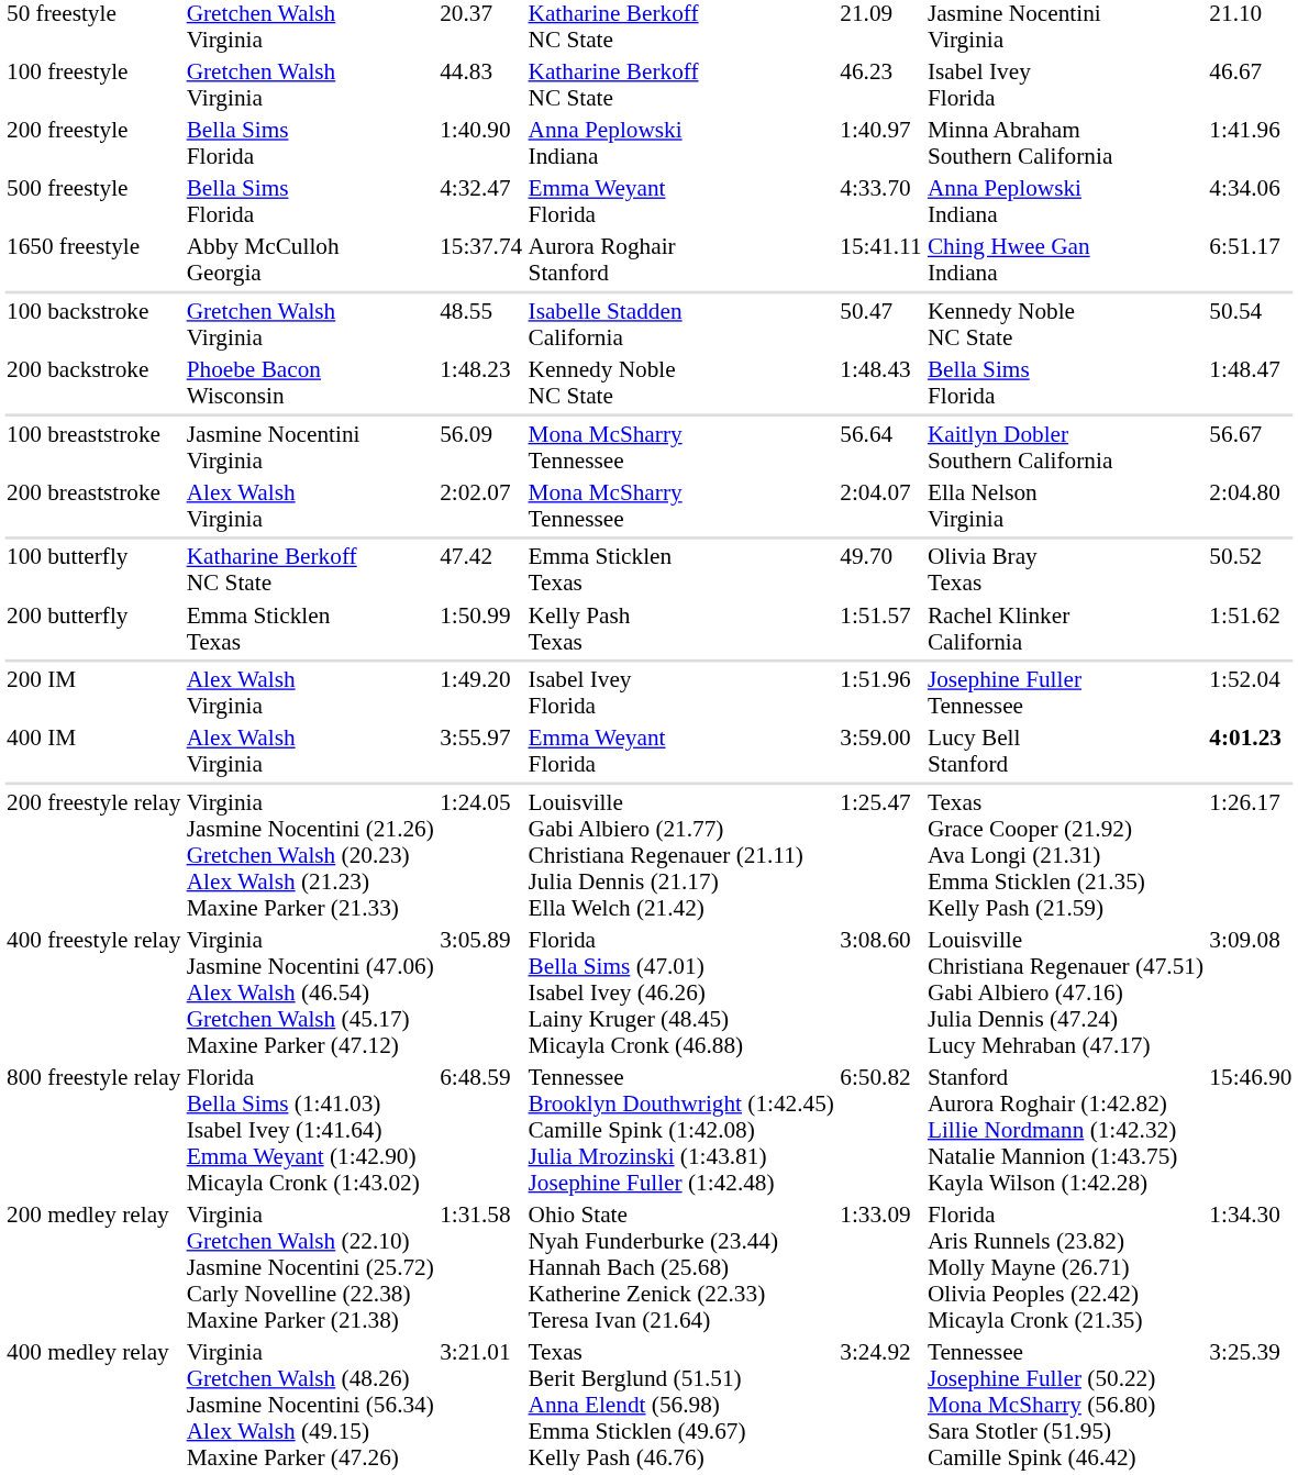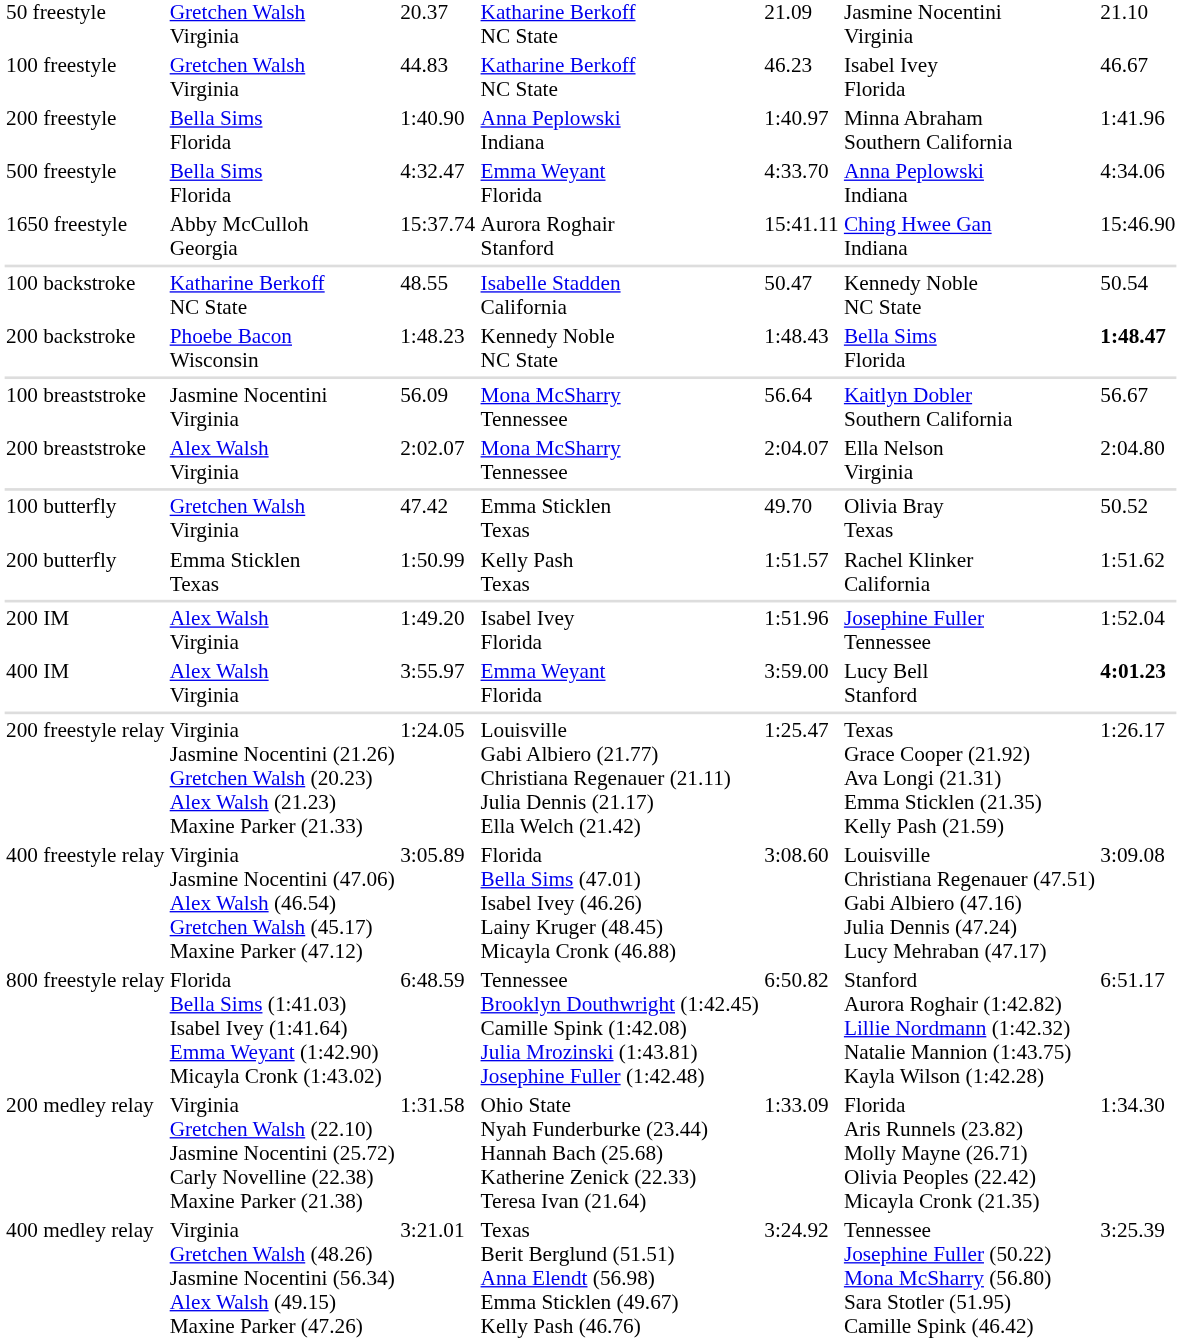 <table>
 <tr valign="top">
 <td>50 freestyle</td>
 <td><a href='#'>Gretchen Walsh</a> <br> Virginia</td>
 <td>20.37</td>
 <td><a href='#'>Katharine Berkoff</a> <br> NC State</td>
 <td>21.09</td>
 <td>Jasmine Nocentini <br> Virginia</td>
 <td>21.10</td>
 </tr>
 <tr valign="top">
 <td>100 freestyle</td>
 <td><a href='#'>Gretchen Walsh</a> <br> Virginia</td>
 <td>44.83</td>
 <td><a href='#'>Katharine Berkoff</a> <br> NC State</td>
 <td>46.23</td>
 <td>Isabel Ivey <br> Florida</td>
 <td>46.67</td>
 </tr>
 <tr valign="top">
 <td>200 freestyle</td>
 <td><a href='#'>Bella Sims</a><br>Florida</td>
 <td>1:40.90</td>
 <td><a href='#'>Anna Peplowski</a><br>Indiana</td>
 <td>1:40.97</td>
 <td>Minna Abraham<br>Southern California</td>
 <td>1:41.96</td>
 </tr>
 <tr valign="top">
 <td>500 freestyle</td>
 <td><a href='#'>Bella Sims</a> <br> Florida</td>
 <td>4:32.47</td>
 <td><a href='#'>Emma Weyant</a> <br> Florida</td>
 <td>4:33.70</td>
 <td><a href='#'>Anna Peplowski</a> <br> Indiana</td>
 <td>4:34.06</td>
 </tr>
 <tr valign="top">
 <td>1650 freestyle</td>
 <td>Abby McCulloh<br>Georgia</td>
 <td>15:37.74</td>
 <td>Aurora Roghair<br>Stanford</td>
 <td>15:41.11</td>
 <td><a href='#'>Ching Hwee Gan</a><br>Indiana</td>
-<td>6:51.17</td>
+<td>15:46.90</td>
 </tr>
 <tr bgcolor=#DDDDDD>
 <td colspan=10></td>
 </tr>
 <tr valign="top">
 <td>100 backstroke</td>
-<td><a href='#'>Gretchen Walsh</a><br>Virginia</td>
+<td><a href='#'>Katharine Berkoff</a><br>NC State</td>
 <td>48.55</td>
 <td><a href='#'>Isabelle Stadden</a><br>California</td>
 <td>50.47</td>
 <td>Kennedy Noble<br>NC State</td>
 <td>50.54</td>
 </tr>
 <tr valign="top">
 <td>200 backstroke</td>
 <td><a href='#'>Phoebe Bacon</a><br>Wisconsin</td>
 <td>1:48.23</td>
 <td>Kennedy Noble<br>NC State</td>
 <td>1:48.43</td>
 <td><a href='#'>Bella Sims</a><br>Florida</td>
-<td>1:48.47</td>
+<td><strong>1:48.47</strong></td>
 </tr>
 <tr bgcolor=#DDDDDD>
 <td colspan=10></td>
 </tr>
 <tr valign="top">
 <td>100 breaststroke</td>
 <td>Jasmine Nocentini<br>Virginia</td>
 <td>56.09</td>
 <td><a href='#'>Mona McSharry</a><br>Tennessee</td>
 <td>56.64</td>
 <td><a href='#'>Kaitlyn Dobler</a><br>Southern California</td>
 <td>56.67</td>
 </tr>
 <tr valign="top">
 <td>200 breaststroke</td>
 <td><a href='#'>Alex Walsh</a><br>Virginia</td>
 <td>2:02.07</td>
 <td><a href='#'>Mona McSharry</a><br>Tennessee</td>
 <td>2:04.07</td>
 <td>Ella Nelson<br>Virginia</td>
 <td>2:04.80</td>
 </tr>
 <tr bgcolor=#DDDDDD>
 <td colspan=10></td>
 </tr>
 <tr valign="top">
 <td>100 butterfly</td>
-<td><a href='#'>Katharine Berkoff</a><br>NC State</td>
+<td><a href='#'>Gretchen Walsh</a><br>Virginia</td>
 <td>47.42</td>
 <td>Emma Sticklen<br>Texas</td>
 <td>49.70</td>
 <td>Olivia Bray<br>Texas</td>
 <td>50.52</td>
 </tr>
 <tr valign="top">
 <td>200 butterfly</td>
 <td>Emma Sticklen<br>Texas</td>
 <td>1:50.99</td>
 <td>Kelly Pash<br>Texas</td>
 <td>1:51.57</td>
 <td>Rachel Klinker<br>California</td>
 <td>1:51.62</td>
 </tr>
 <tr bgcolor=#DDDDDD>
 <td colspan=10></td>
 </tr>
 <tr valign="top">
 <td>200 IM</td>
 <td><a href='#'>Alex Walsh</a> <br> Virginia</td>
 <td>1:49.20</td>
 <td>Isabel Ivey <br> Florida</td>
 <td>1:51.96</td>
 <td><a href='#'>Josephine Fuller</a> <br> Tennessee</td>
 <td>1:52.04</td>
 </tr>
 <tr valign="top">
 <td>400 IM</td>
 <td><a href='#'>Alex Walsh</a><br>Virginia</td>
 <td>3:55.97</td>
 <td><a href='#'>Emma Weyant</a><br>Florida</td>
 <td>3:59.00</td>
 <td>Lucy Bell<br>Stanford</td>
 <td><strong>4:01.23</strong></td>
 </tr>
 <tr bgcolor=#DDDDDD>
 <td colspan=10></td>
 </tr>
 <tr valign="top">
 <td>200 freestyle relay</td>
 <td>Virginia<br>Jasmine Nocentini (21.26)<br><a href='#'>Gretchen Walsh</a> (20.23)<br><a href='#'>Alex Walsh</a> (21.23)<br>Maxine Parker (21.33)</td>
 <td>1:24.05</td>
 <td>Louisville<br>Gabi Albiero (21.77)<br>Christiana Regenauer (21.11)<br>Julia Dennis (21.17)<br>Ella Welch (21.42)</td>
 <td>1:25.47</td>
 <td>Texas<br>Grace Cooper (21.92)<br>Ava Longi (21.31)<br>Emma Sticklen (21.35)<br>Kelly Pash (21.59)</td>
 <td>1:26.17</td>
 </tr>
 <tr valign="top">
 <td>400 freestyle relay</td>
 <td>Virginia <br> Jasmine Nocentini (47.06) <br> <a href='#'>Alex Walsh</a> (46.54) <br> <a href='#'>Gretchen Walsh</a> (45.17) <br> Maxine Parker (47.12)</td>
 <td>3:05.89</td>
 <td>Florida <br> <a href='#'>Bella Sims</a> (47.01) <br> Isabel Ivey (46.26) <br> Lainy Kruger (48.45) <br> Micayla Cronk (46.88)</td>
 <td>3:08.60</td>
 <td>Louisville <br> Christiana Regenauer (47.51) <br> Gabi Albiero (47.16) <br> Julia Dennis (47.24) <br> Lucy Mehraban (47.17)</td>
 <td>3:09.08</td>
 </tr>
 <tr valign="top">
 <td>800 freestyle relay</td>
 <td>Florida<br><a href='#'>Bella Sims</a> (1:41.03)<br>Isabel Ivey (1:41.64)<br><a href='#'>Emma Weyant</a> (1:42.90)<br>Micayla Cronk (1:43.02)</td>
 <td>6:48.59</td>
 <td>Tennessee<br><a href='#'>Brooklyn Douthwright</a> (1:42.45)<br>Camille Spink (1:42.08)<br><a href='#'>Julia Mrozinski</a> (1:43.81)<br><a href='#'>Josephine Fuller</a> (1:42.48)</td>
 <td>6:50.82</td>
 <td>Stanford<br>Aurora Roghair (1:42.82)<br><a href='#'>Lillie Nordmann</a> (1:42.32)<br>Natalie Mannion (1:43.75)<br>Kayla Wilson (1:42.28)</td>
-<td>15:46.90</td>
+<td>6:51.17</td>
 </tr>
 <tr valign="top">
 <td>200 medley relay</td>
 <td>Virginia<br><a href='#'>Gretchen Walsh</a> (22.10)<br>Jasmine Nocentini (25.72)<br>Carly Novelline (22.38)<br>Maxine Parker (21.38)</td>
 <td>1:31.58</td>
 <td>Ohio State<br>Nyah Funderburke (23.44)<br>Hannah Bach (25.68)<br>Katherine Zenick (22.33)<br>Teresa Ivan (21.64)</td>
 <td>1:33.09</td>
 <td>Florida<br>Aris Runnels (23.82)<br>Molly Mayne (26.71)<br>Olivia Peoples (22.42)<br>Micayla Cronk (21.35)</td>
 <td>1:34.30</td>
 </tr>
 <tr valign="top">
 <td>400 medley relay</td>
 <td>Virginia <br> <a href='#'>Gretchen Walsh</a> (48.26) <br> Jasmine Nocentini (56.34) <br> <a href='#'>Alex Walsh</a> (49.15) <br> Maxine Parker (47.26)</td>
 <td>3:21.01</td>
 <td>Texas <br> Berit Berglund (51.51) <br> <a href='#'>Anna Elendt</a> (56.98) <br> Emma Sticklen (49.67) <br> Kelly Pash (46.76)</td>
 <td>3:24.92</td>
 <td>Tennessee <br> <a href='#'>Josephine Fuller</a> (50.22) <br> <a href='#'>Mona McSharry</a> (56.80) <br> Sara Stotler (51.95) <br> Camille Spink (46.42)</td>
 <td>3:25.39</td>
 </tr>
 </table>
